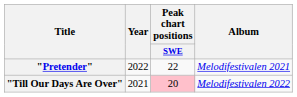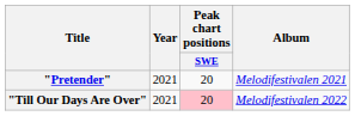 <table class="wikitable plainrowheaders" style="text-align:center;">
 <tr>
 <th scope="col" rowspan="2">Title</th>
 <th scope="col" rowspan="2">Year</th>
 <th scope="col" colspan="1">Peak chart positions</th>
 <th scope="col" rowspan="2">Album</th>
 </tr>
 <tr>
 <th scope="col" style="width:3em;font-size:85%;"><a href='#'>SWE</a><br></th>
 </tr>
 <tr>
 <th scope="row">"<a href='#'>Pretender</a>"</th>
-<td>2022</td>
-<td>22</td>
+<td>2021</td>
+<td>20</td>
 <td><em><a href='#'>Melodifestivalen 2021</a></em></td>
 </tr>
 <tr>
 <th scope="row">"Till Our Days Are Over"</th>
 <td>2021</td>
 <td style="background: pink;">20<br></td>
 <td><em><a href='#'>Melodifestivalen 2022</a></em></td>
 </tr>
 </table>
